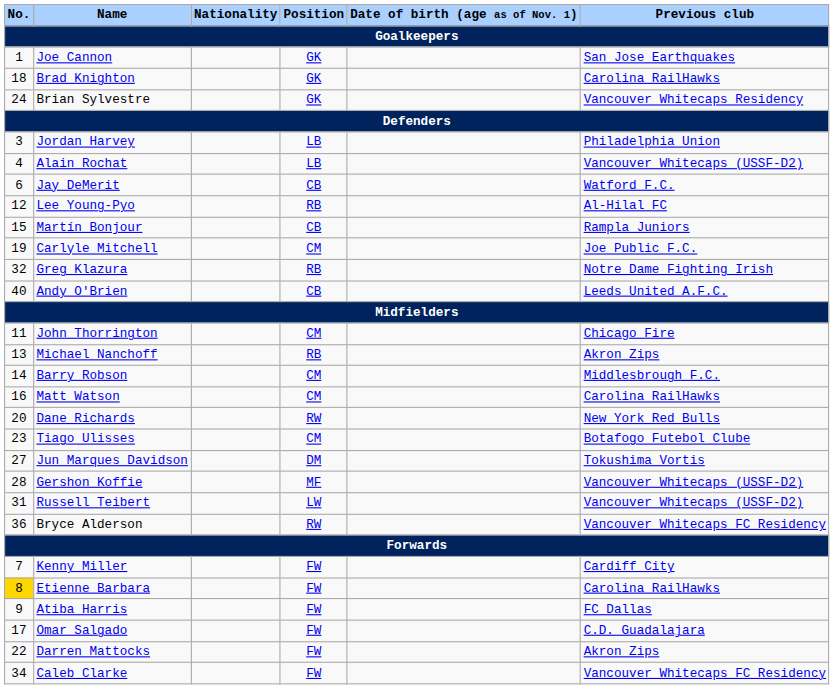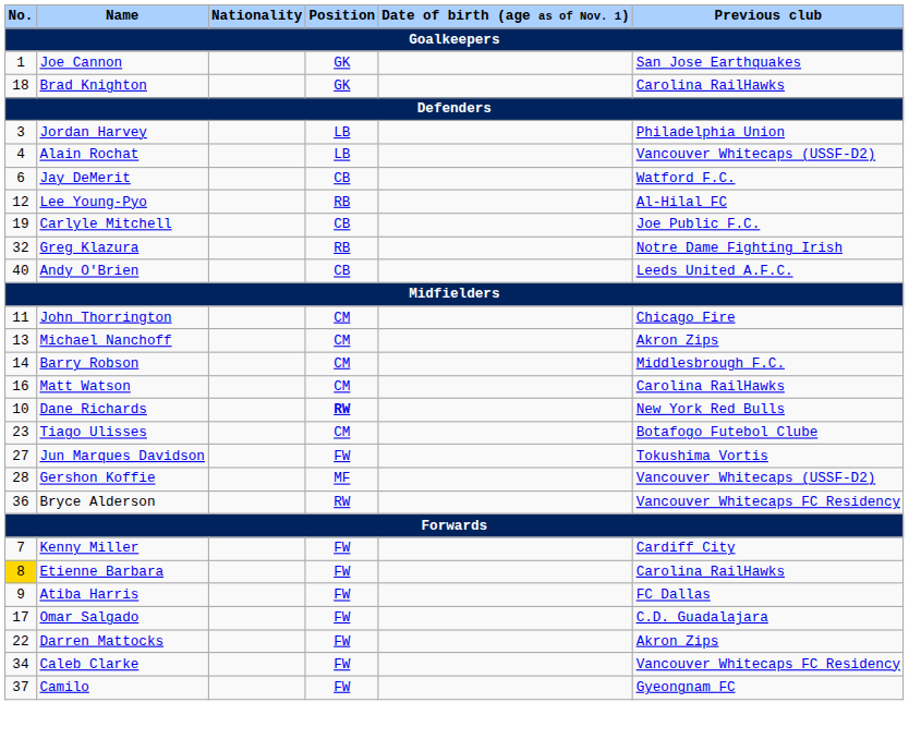 <table class="wikitable"  style="text-align:left; font-size:90%;">
 <tr>
 <th style="background:#AAD0FF; color:black; text-align:center;">No.</th>
 <th style="background:#AAD0FF; color:black; text-align:center;">Name</th>
 <th style="background:#AAD0FF; color:black; text-align:center;">Nationality</th>
 <th style="background:#AAD0FF; color:black; text-align:center;">Position</th>
 <th style="background:#AAD0FF; color:black; text-align:center;">Date of birth (age <small>as of Nov. 1</small>)</th>
 <th style="background:#AAD0FF; color:black; text-align:center;">Previous club</th>
 </tr>
 <tr>
 <th colspan="6"  style="background:#00235D; color:white; text-align:center;">Goalkeepers</th>
 </tr>
 <tr>
 <td style="text-align: center;">1</td>
 <td><a href='#'>Joe Cannon</a></td>
 <td></td>
 <td style="text-align: center;"><a href='#'>GK</a></td>
 <td></td>
 <td><a href='#'>San Jose Earthquakes</a></td>
 </tr>
 <tr>
 <td style="text-align: center;">18</td>
 <td><a href='#'>Brad Knighton</a></td>
 <td></td>
 <td style="text-align: center;"><a href='#'>GK</a></td>
 <td></td>
 <td><a href='#'>Carolina RailHawks</a></td>
-</tr>
-<tr>
-<td style="text-align: center;">24</td>
-<td>Brian Sylvestre</td>
-<td></td>
-<td style="text-align: center;"><a href='#'>GK</a></td>
-<td></td>
-<td><a href='#'>Vancouver Whitecaps Residency</a></td>
 </tr>
 <tr>
 <th colspan="6"  style="background:#00235D; color:white; text-align:center;">Defenders</th>
 </tr>
 <tr>
 <td style="text-align: center;">3</td>
 <td><a href='#'>Jordan Harvey</a></td>
 <td></td>
 <td style="text-align: center;"><a href='#'>LB</a></td>
 <td></td>
 <td><a href='#'>Philadelphia Union</a></td>
 </tr>
 <tr>
 <td style="text-align: center;">4</td>
 <td><a href='#'>Alain Rochat</a></td>
 <td></td>
 <td style="text-align: center;"><a href='#'>LB</a></td>
 <td></td>
 <td><a href='#'>Vancouver Whitecaps (USSF-D2)</a></td>
 </tr>
 <tr>
 <td style="text-align: center;">6</td>
 <td><a href='#'>Jay DeMerit</a></td>
 <td></td>
 <td style="text-align: center;"><a href='#'>CB</a></td>
 <td></td>
 <td><a href='#'>Watford F.C.</a></td>
 </tr>
 <tr>
 <td style="text-align: center;">12</td>
 <td><a href='#'>Lee Young-Pyo</a></td>
 <td></td>
 <td style="text-align: center;"><a href='#'>RB</a></td>
 <td></td>
 <td><a href='#'>Al-Hilal FC</a></td>
 </tr>
 <tr>
-<td style="text-align: center;">15</td>
-<td><a href='#'>Martín Bonjour</a></td>
-<td></td>
-<td style="text-align: center;"><a href='#'>CB</a></td>
-<td></td>
-<td><a href='#'>Rampla Juniors</a></td>
-</tr>
-<tr>
 <td style="text-align: center;">19</td>
 <td><a href='#'>Carlyle Mitchell</a></td>
 <td></td>
-<td style="text-align: center;"><a href='#'>CM</a></td>
+<td style="text-align: center;"><a href='#'>CB</a></td>
 <td></td>
 <td><a href='#'>Joe Public F.C.</a></td>
 </tr>
 <tr>
 <td style="text-align: center;">32</td>
 <td><a href='#'>Greg Klazura</a></td>
 <td></td>
 <td style="text-align: center;"><a href='#'>RB</a></td>
 <td></td>
 <td><a href='#'>Notre Dame Fighting Irish</a></td>
 </tr>
 <tr>
 <td style="text-align: center;">40</td>
 <td><a href='#'>Andy O'Brien</a></td>
 <td></td>
 <td style="text-align: center;"><a href='#'>CB</a></td>
 <td></td>
 <td><a href='#'>Leeds United A.F.C.</a></td>
 </tr>
 <tr>
 <th colspan="6"  style="background:#00235D; color:white; text-align:center;">Midfielders</th>
 </tr>
 <tr>
 <td style="text-align: center;">11</td>
 <td><a href='#'>John Thorrington</a></td>
 <td></td>
 <td style="text-align: center;"><a href='#'>CM</a></td>
 <td></td>
 <td><a href='#'>Chicago Fire</a></td>
 </tr>
 <tr>
 <td style="text-align: center;">13</td>
 <td><a href='#'>Michael Nanchoff</a></td>
 <td></td>
-<td style="text-align: center;"><a href='#'>RB</a></td>
+<td style="text-align: center;"><a href='#'>CM</a></td>
 <td></td>
 <td><a href='#'>Akron Zips</a></td>
 </tr>
 <tr>
 <td style="text-align: center;">14</td>
 <td><a href='#'>Barry Robson</a></td>
 <td></td>
 <td style="text-align: center;"><a href='#'>CM</a></td>
 <td></td>
 <td><a href='#'>Middlesbrough F.C.</a></td>
 </tr>
 <tr>
 <td style="text-align: center;">16</td>
 <td><a href='#'>Matt Watson</a></td>
 <td></td>
 <td style="text-align: center;"><a href='#'>CM</a></td>
 <td></td>
 <td><a href='#'>Carolina RailHawks</a></td>
 </tr>
 <tr>
-<td style="text-align: center;">20</td>
+<td style="text-align: center;">10</td>
 <td><a href='#'>Dane Richards</a></td>
 <td></td>
-<td style="text-align: center;"><a href='#'>RW</a></td>
+<td style="text-align: center;"><strong><a href='#'>RW</a></strong></td>
 <td></td>
 <td><a href='#'>New York Red Bulls</a></td>
 </tr>
 <tr>
 <td style="text-align: center;">23</td>
 <td><a href='#'>Tiago Ulisses</a></td>
 <td></td>
 <td style="text-align: center;"><a href='#'>CM</a></td>
 <td></td>
 <td><a href='#'>Botafogo Futebol Clube</a></td>
 </tr>
 <tr>
 <td style="text-align: center;">27</td>
 <td><a href='#'>Jun Marques Davidson</a></td>
 <td></td>
-<td style="text-align: center;"><a href='#'>DM</a></td>
+<td style="text-align: center;"><a href='#'>FW</a></td>
 <td></td>
 <td><a href='#'>Tokushima Vortis</a></td>
 </tr>
 <tr>
 <td style="text-align: center;">28</td>
 <td><a href='#'>Gershon Koffie</a></td>
 <td></td>
 <td style="text-align: center;"><a href='#'>MF</a></td>
-<td></td>
-<td><a href='#'>Vancouver Whitecaps (USSF-D2)</a></td>
-</tr>
-<tr>
-<td style="text-align: center;">31</td>
-<td><a href='#'>Russell Teibert</a></td>
-<td></td>
-<td style="text-align: center;"><a href='#'>LW</a></td>
 <td></td>
 <td><a href='#'>Vancouver Whitecaps (USSF-D2)</a></td>
 </tr>
 <tr>
 <td style="text-align: center;">36</td>
 <td>Bryce Alderson</td>
 <td></td>
 <td style="text-align: center;"><a href='#'>RW</a></td>
 <td></td>
 <td><a href='#'>Vancouver Whitecaps FC Residency</a></td>
 </tr>
 <tr>
 <th colspan="6"  style="background:#00235D; color:white; text-align:center;">Forwards</th>
 </tr>
 <tr>
 <td style="text-align: center;">7</td>
 <td><a href='#'>Kenny Miller</a></td>
 <td></td>
 <td style="text-align: center;"><a href='#'>FW</a></td>
 <td></td>
 <td><a href='#'>Cardiff City</a></td>
 </tr>
 <tr>
 <td style="background: gold; text-align: center;">8</td>
 <td><a href='#'>Etienne Barbara</a></td>
 <td></td>
 <td style="text-align: center;"><a href='#'>FW</a></td>
 <td></td>
 <td><a href='#'>Carolina RailHawks</a></td>
 </tr>
 <tr>
 <td style="text-align: center;">9</td>
 <td><a href='#'>Atiba Harris</a></td>
 <td></td>
 <td style="text-align: center;"><a href='#'>FW</a></td>
 <td></td>
 <td><a href='#'>FC Dallas</a></td>
 </tr>
 <tr>
 <td style="text-align: center;">17</td>
 <td><a href='#'>Omar Salgado</a></td>
 <td></td>
 <td style="text-align: center;"><a href='#'>FW</a></td>
 <td></td>
 <td><a href='#'>C.D. Guadalajara</a></td>
 </tr>
 <tr>
 <td style="text-align: center;">22</td>
 <td><a href='#'>Darren Mattocks</a></td>
 <td></td>
 <td style="text-align: center;"><a href='#'>FW</a></td>
 <td></td>
 <td><a href='#'>Akron Zips</a></td>
 </tr>
 <tr>
 <td style="text-align: center;">34</td>
 <td><a href='#'>Caleb Clarke</a></td>
 <td></td>
 <td style="text-align: center;"><a href='#'>FW</a></td>
 <td></td>
 <td><a href='#'>Vancouver Whitecaps FC Residency</a></td>
 </tr>
+<tr>
+<td style="text-align: center;">37</td>
+<td><a href='#'>Camilo</a></td>
+<td></td>
+<td style="text-align: center;"><a href='#'>FW</a></td>
+<td></td>
+<td><a href='#'>Gyeongnam FC</a></td>
+</tr>
 </table>
